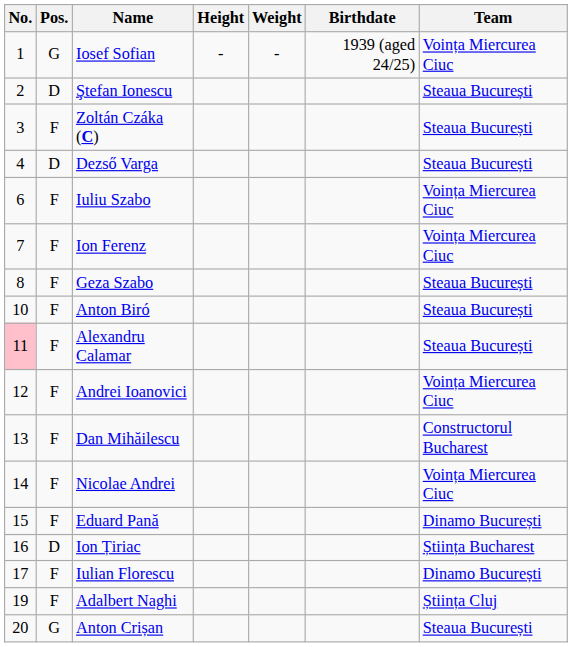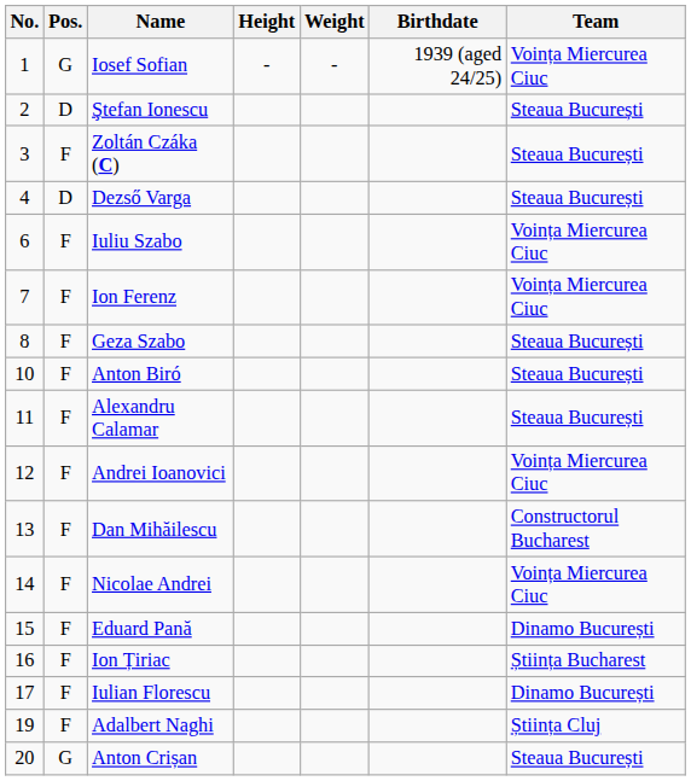 <table class="wikitable sortable" width="80%" style="font-size: 90%; text-align: center;">
 <tr>
 <th>No.</th>
 <th>Pos.</th>
 <th>Name</th>
 <th>Height</th>
 <th>Weight</th>
 <th>Birthdate</th>
 <th>Team</th>
 </tr>
 <tr>
 <td>1</td>
 <td>G</td>
 <td style="text-align:left;"><a href='#'>Iosef Sofian</a></td>
 <td>-</td>
 <td>-</td>
 <td style="text-align:right;">1939 (aged 24/25)</td>
 <td style="text-align:left;"> <a href='#'>Voința Miercurea Ciuc</a></td>
 </tr>
 <tr>
 <td>2</td>
 <td>D</td>
 <td style="text-align:left;"><a href='#'>Ştefan Ionescu</a></td>
 <td></td>
 <td></td>
 <td style="text-align:right;"></td>
 <td style="text-align:left;"> <a href='#'>Steaua București</a></td>
 </tr>
 <tr>
 <td>3</td>
 <td>F</td>
 <td style="text-align:left;"><a href='#'>Zoltán Czáka</a> (<strong><a href='#'>C</a></strong>)</td>
 <td></td>
 <td></td>
 <td style="text-align:right;"></td>
 <td style="text-align:left;"> <a href='#'>Steaua București</a></td>
 </tr>
 <tr>
 <td>4</td>
 <td>D</td>
 <td style="text-align:left;"><a href='#'>Dezső Varga</a></td>
 <td></td>
 <td></td>
 <td style="text-align:right;"></td>
 <td style="text-align:left;"> <a href='#'>Steaua București</a></td>
 </tr>
 <tr>
 <td>6</td>
 <td>F</td>
 <td style="text-align:left;"><a href='#'>Iuliu Szabo</a></td>
 <td></td>
 <td></td>
 <td style="text-align:right;"></td>
 <td style="text-align:left;"> <a href='#'>Voința Miercurea Ciuc</a></td>
 </tr>
 <tr>
 <td>7</td>
 <td>F</td>
 <td style="text-align:left;"><a href='#'>Ion Ferenz</a></td>
 <td></td>
 <td></td>
 <td style="text-align:right;"></td>
 <td style="text-align:left;"> <a href='#'>Voința Miercurea Ciuc</a></td>
 </tr>
 <tr>
 <td>8</td>
 <td>F</td>
 <td style="text-align:left;"><a href='#'>Geza Szabo</a></td>
 <td></td>
 <td></td>
 <td style="text-align:right;"></td>
 <td style="text-align:left;"> <a href='#'>Steaua București</a></td>
 </tr>
 <tr>
 <td>10</td>
 <td>F</td>
 <td style="text-align:left;"><a href='#'>Anton Biró</a></td>
 <td></td>
 <td></td>
 <td style="text-align:right;"></td>
 <td style="text-align:left;"> <a href='#'>Steaua București</a></td>
 </tr>
 <tr>
-<td style="background: pink;">11</td>
+<td>11</td>
 <td>F</td>
 <td style="text-align:left;"><a href='#'>Alexandru Calamar</a></td>
 <td></td>
 <td></td>
 <td style="text-align:right;"></td>
 <td style="text-align:left;"> <a href='#'>Steaua București</a></td>
 </tr>
 <tr>
 <td>12</td>
 <td>F</td>
 <td style="text-align:left;"><a href='#'>Andrei Ioanovici</a></td>
 <td></td>
 <td></td>
 <td style="text-align:right;"></td>
 <td style="text-align:left;"> <a href='#'>Voința Miercurea Ciuc</a></td>
 </tr>
 <tr>
 <td>13</td>
 <td>F</td>
 <td style="text-align:left;"><a href='#'>Dan Mihăilescu</a></td>
 <td></td>
 <td></td>
 <td style="text-align:right;"></td>
 <td style="text-align:left;"> <a href='#'>Constructorul Bucharest</a></td>
 </tr>
 <tr>
 <td>14</td>
 <td>F</td>
 <td style="text-align:left;"><a href='#'>Nicolae Andrei</a></td>
 <td></td>
 <td></td>
 <td style="text-align:right;"></td>
 <td style="text-align:left;"> <a href='#'>Voința Miercurea Ciuc</a></td>
 </tr>
 <tr>
 <td>15</td>
 <td>F</td>
 <td style="text-align:left;"><a href='#'>Eduard Pană</a></td>
 <td></td>
 <td></td>
 <td style="text-align:right;"></td>
 <td style="text-align:left;"> <a href='#'>Dinamo București</a></td>
 </tr>
 <tr>
 <td>16</td>
-<td>D</td>
+<td>F</td>
 <td style="text-align:left;"><a href='#'>Ion Țiriac</a></td>
 <td></td>
 <td></td>
 <td style="text-align:right;"></td>
 <td style="text-align:left;"> <a href='#'>Știința Bucharest</a></td>
 </tr>
 <tr>
 <td>17</td>
 <td>F</td>
 <td style="text-align:left;"><a href='#'>Iulian Florescu</a></td>
 <td></td>
 <td></td>
 <td style="text-align:right;"></td>
 <td style="text-align:left;"> <a href='#'>Dinamo București</a></td>
 </tr>
 <tr>
 <td>19</td>
 <td>F</td>
 <td style="text-align:left;"><a href='#'>Adalbert Naghi</a></td>
 <td></td>
 <td></td>
 <td style="text-align:right;"></td>
 <td style="text-align:left;"> <a href='#'>Știința Cluj</a></td>
 </tr>
 <tr>
 <td>20</td>
 <td>G</td>
 <td style="text-align:left;"><a href='#'>Anton Crișan</a></td>
 <td></td>
 <td></td>
 <td style="text-align:right;"></td>
 <td style="text-align:left;"> <a href='#'>Steaua București</a></td>
 </tr>
 </table>
